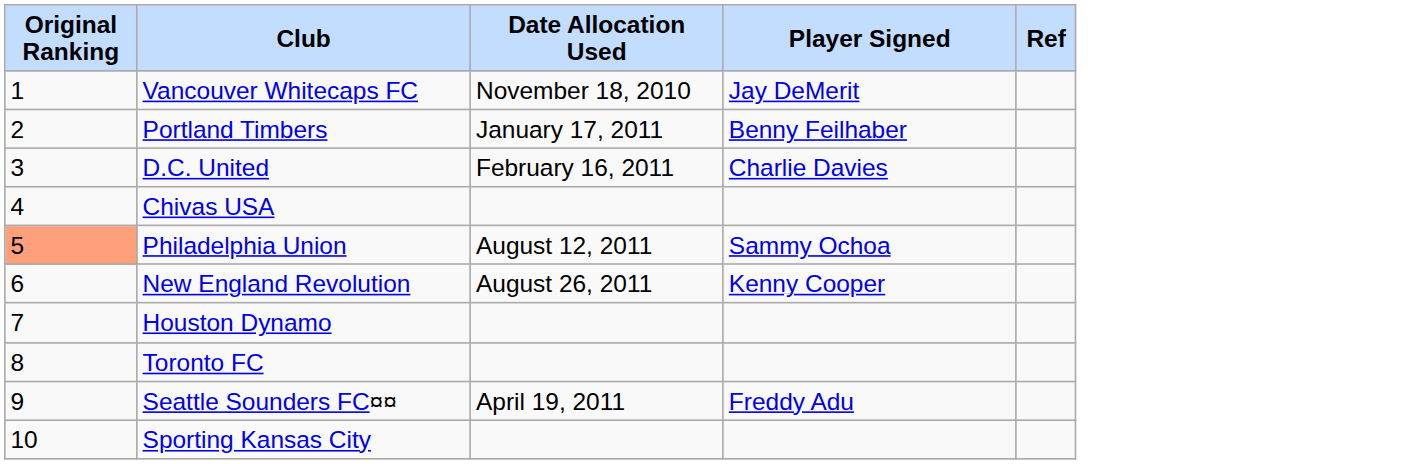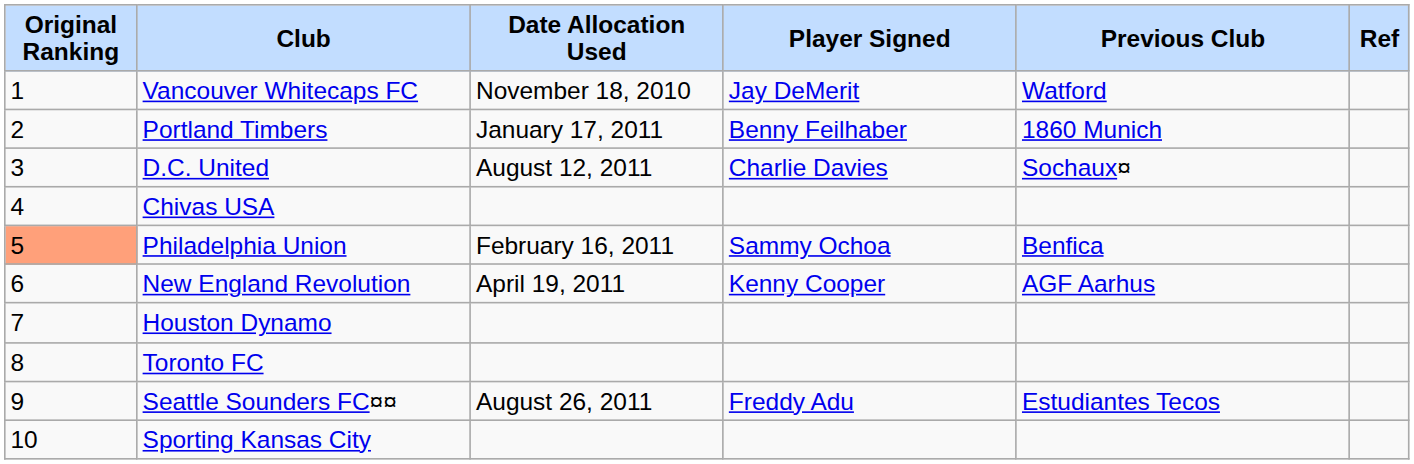 <table class="wikitable" style="text-align:left; font-size:95%;">
 <tr>
 <th style="background:#c2ddff; width:75px;">Original Ranking</th>
 <th style="background:#c2ddff; width:200px;">Club</th>
 <th style="background:#c2ddff; width:150px;">Date Allocation Used</th>
 <th style="background:#c2ddff; width:175px;">Player Signed</th>
+<th style="background:#c2ddff; width:200px;">Previous Club</th>
 <th style="background:#c2ddff; width:30px;">Ref</th>
 </tr>
 <tr>
 <td>1</td>
 <td><a href='#'>Vancouver Whitecaps FC</a></td>
 <td>November 18, 2010</td>
 <td> <a href='#'>Jay DeMerit</a></td>
+<td> <a href='#'>Watford</a></td>
 <td></td>
 </tr>
 <tr>
 <td>2</td>
 <td><a href='#'>Portland Timbers</a></td>
 <td>January 17, 2011</td>
 <td> <a href='#'>Benny Feilhaber</a></td>
+<td> <a href='#'>1860 Munich</a></td>
 <td></td>
 </tr>
 <tr>
 <td>3</td>
 <td><a href='#'>D.C. United</a></td>
-<td>February 16, 2011</td>
+<td>August 12, 2011</td>
 <td> <a href='#'>Charlie Davies</a></td>
+<td> <a href='#'>Sochaux</a>¤</td>
 <td></td>
 </tr>
 <tr>
 <td>4</td>
 <td><a href='#'>Chivas USA</a></td>
 <td></td>
 <td></td>
 <td></td>
+<td></td>
 </tr>
 <tr>
 <td style="background: lightsalmon;">5</td>
 <td><a href='#'>Philadelphia Union</a></td>
-<td>August 12, 2011</td>
+<td>February 16, 2011</td>
 <td> <a href='#'>Sammy Ochoa</a></td>
+<td> <a href='#'>Benfica</a></td>
 <td></td>
 </tr>
 <tr>
 <td>6</td>
 <td><a href='#'>New England Revolution</a></td>
-<td>August 26, 2011</td>
+<td>April 19, 2011</td>
 <td> <a href='#'>Kenny Cooper</a></td>
+<td> <a href='#'>AGF Aarhus</a></td>
 <td></td>
 </tr>
 <tr>
 <td>7</td>
 <td><a href='#'>Houston Dynamo</a></td>
+<td></td>
 <td></td>
 <td></td>
 <td></td>
 </tr>
 <tr>
 <td>8</td>
 <td><a href='#'>Toronto FC</a></td>
 <td></td>
 <td></td>
 <td></td>
+<td></td>
 </tr>
 <tr>
 <td>9</td>
 <td><a href='#'>Seattle Sounders FC</a>¤¤</td>
-<td>April 19, 2011</td>
+<td>August 26, 2011</td>
 <td> <a href='#'>Freddy Adu</a></td>
+<td> <a href='#'>Estudiantes Tecos</a></td>
 <td></td>
 </tr>
 <tr>
 <td>10</td>
 <td><a href='#'>Sporting Kansas City</a></td>
 <td></td>
 <td></td>
 <td></td>
+<td></td>
 </tr>
 </table>
